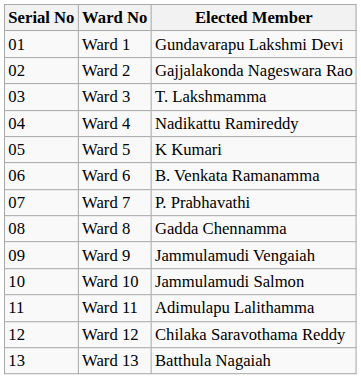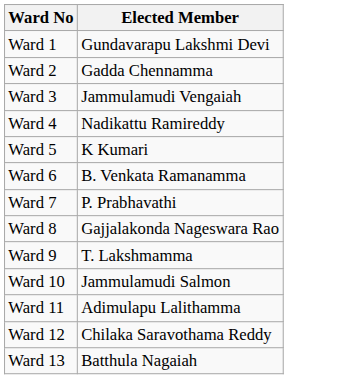 <table class="wikitable sortable">
 <tr>
-<th>Serial No</th>
 <th>Ward No</th>
 <th>Elected Member</th>
 </tr>
 <tr>
-<td>01</td>
 <td>Ward 1</td>
 <td>Gundavarapu Lakshmi Devi</td>
 </tr>
 <tr>
-<td>02</td>
 <td>Ward 2</td>
-<td>Gajjalakonda Nageswara Rao</td>
+<td>Gadda Chennamma</td>
 </tr>
 <tr>
-<td>03</td>
 <td>Ward 3</td>
-<td>T. Lakshmamma</td>
+<td>Jammulamudi Vengaiah</td>
 </tr>
 <tr>
-<td>04</td>
 <td>Ward 4</td>
 <td>Nadikattu Ramireddy</td>
 </tr>
 <tr>
-<td>05</td>
 <td>Ward 5</td>
 <td>K Kumari</td>
 </tr>
 <tr>
-<td>06</td>
 <td>Ward 6</td>
 <td>B. Venkata Ramanamma</td>
 </tr>
 <tr>
-<td>07</td>
 <td>Ward 7</td>
 <td>P. Prabhavathi</td>
 </tr>
 <tr>
-<td>08</td>
 <td>Ward 8</td>
-<td>Gadda Chennamma</td>
+<td>Gajjalakonda Nageswara Rao</td>
 </tr>
 <tr>
-<td>09</td>
 <td>Ward 9</td>
-<td>Jammulamudi Vengaiah</td>
+<td>T. Lakshmamma</td>
 </tr>
 <tr>
-<td>10</td>
 <td>Ward 10</td>
 <td>Jammulamudi Salmon</td>
 </tr>
 <tr>
-<td>11</td>
 <td>Ward 11</td>
 <td>Adimulapu Lalithamma</td>
 </tr>
 <tr>
-<td>12</td>
 <td>Ward 12</td>
 <td>Chilaka Saravothama Reddy</td>
 </tr>
 <tr>
-<td>13</td>
 <td>Ward 13</td>
 <td>Batthula Nagaiah</td>
 </tr>
 </table>
